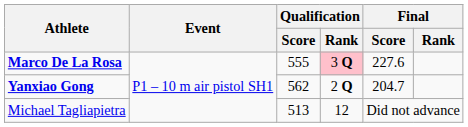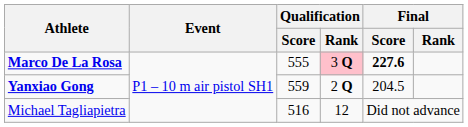 <table class=wikitable style="font-size:90%">
 <tr>
 <th rowspan="2">Athlete</th>
 <th rowspan="2">Event</th>
 <th colspan="2">Qualification</th>
 <th colspan="2">Final</th>
 </tr>
 <tr>
 <th>Score</th>
 <th>Rank</th>
 <th>Score</th>
 <th>Rank</th>
 </tr>
 <tr align=center>
 <td align=left><strong><a href='#'>Marco De La Rosa</a></strong></td>
 <td align=left rowspan=3><a href='#'>P1 – 10 m air pistol SH1</a></td>
 <td>555</td>
 <td style="background: pink;">3 <strong>Q</strong></td>
-<td>227.6</td>
+<td><strong>227.6</strong></td>
 <td></td>
 </tr>
 <tr align=center>
 <td align=left><strong><a href='#'>Yanxiao Gong</a></strong></td>
-<td>562</td>
+<td>559</td>
 <td>2 <strong>Q</strong></td>
-<td>204.7</td>
+<td>204.5</td>
 <td></td>
 </tr>
 <tr align=center>
 <td align=left><a href='#'>Michael Tagliapietra</a></td>
-<td>513</td>
+<td>516</td>
 <td>12</td>
 <td colspan=2>Did not advance</td>
 </tr>
 </table>
